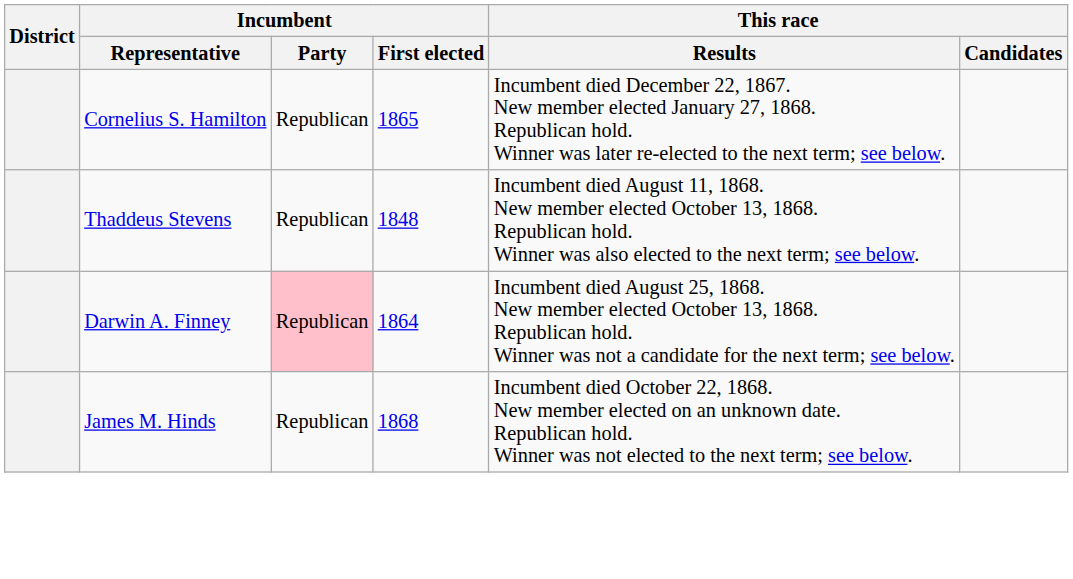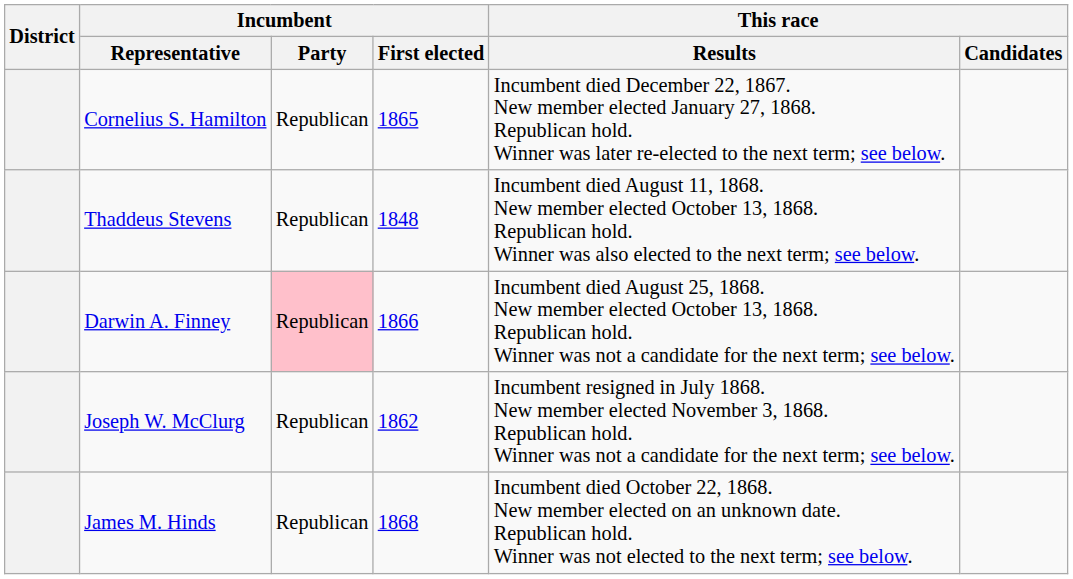 <table class=wikitable>
 <tr>
 <th rowspan=2>District</th>
 <th colspan=3>Incumbent</th>
 <th colspan=2>This race</th>
 </tr>
 <tr>
 <th>Representative</th>
 <th>Party</th>
 <th>First elected</th>
 <th>Results</th>
 <th>Candidates</th>
 </tr>
 <tr>
 <th></th>
 <td><a href='#'>Cornelius S. Hamilton</a></td>
 <td>Republican</td>
 <td><a href='#'>1865</a></td>
 <td>Incumbent died December 22, 1867.<br>New member elected January 27, 1868.<br>Republican hold.<br>Winner was later re-elected to the next term; <a href='#'>see below</a>.</td>
 <td nowrap></td>
 </tr>
 <tr>
 <th></th>
 <td><a href='#'>Thaddeus Stevens</a></td>
 <td>Republican</td>
 <td><a href='#'>1848</a></td>
 <td>Incumbent died August 11, 1868.<br>New member elected October 13, 1868.<br>Republican hold.<br>Winner was also elected to the next term; <a href='#'>see below</a>.</td>
 <td nowrap></td>
 </tr>
 <tr>
 <th></th>
 <td><a href='#'>Darwin A. Finney</a></td>
 <td style="background: pink;">Republican</td>
-<td><a href='#'>1864</a></td>
+<td><a href='#'>1866</a></td>
 <td>Incumbent died August 25, 1868.<br>New member elected October 13, 1868.<br>Republican hold.<br>Winner was not a candidate for the next term; <a href='#'>see below</a>.</td>
+<td nowrap></td>
+</tr>
+<tr>
+<th></th>
+<td><a href='#'>Joseph W. McClurg</a></td>
+<td>Republican</td>
+<td><a href='#'>1862</a></td>
+<td>Incumbent resigned in July 1868.<br>New member elected November 3, 1868.<br>Republican hold.<br>Winner was not a candidate for the next term; <a href='#'>see below</a>.</td>
 <td nowrap></td>
 </tr>
 <tr>
 <th></th>
 <td><a href='#'>James M. Hinds</a></td>
 <td>Republican</td>
 <td><a href='#'>1868</a></td>
 <td>Incumbent died October 22, 1868.<br>New member elected on an unknown date.<br>Republican hold.<br>Winner was not elected to the next term; <a href='#'>see below</a>.</td>
 <td nowrap></td>
 </tr>
 </table>
